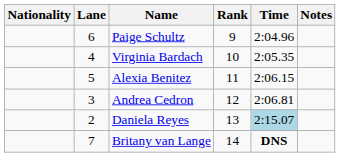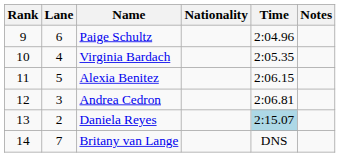 <table class="wikitable sortable" style="text-align:center">
 <tr>
-<th>Nationality</th>
+<th>Rank</th>
 <th>Lane</th>
 <th>Name</th>
-<th>Rank</th>
+<th>Nationality</th>
 <th>Time</th>
 <th>Notes</th>
 </tr>
 <tr>
-<td align=left></td>
+<td>9</td>
 <td>6</td>
 <td align=left><a href='#'>Paige Schultz</a></td>
-<td>9</td>
+<td align=left></td>
 <td>2:04.96</td>
 <td></td>
 </tr>
 <tr>
-<td align=left></td>
+<td>10</td>
 <td>4</td>
 <td align=left><a href='#'>Virginia Bardach</a></td>
-<td>10</td>
+<td align=left></td>
 <td>2:05.35</td>
 <td></td>
 </tr>
 <tr>
-<td align=left></td>
+<td>11</td>
 <td>5</td>
 <td align=left><a href='#'>Alexia Benitez</a></td>
-<td>11</td>
+<td align=left></td>
 <td>2:06.15</td>
 <td></td>
 </tr>
 <tr>
-<td align=left></td>
+<td>12</td>
 <td>3</td>
 <td align=left><a href='#'>Andrea Cedron</a></td>
-<td>12</td>
+<td align=left></td>
 <td>2:06.81</td>
 <td></td>
 </tr>
 <tr>
-<td align=left></td>
+<td>13</td>
 <td>2</td>
 <td align=left><a href='#'>Daniela Reyes</a></td>
-<td>13</td>
+<td align=left></td>
 <td style="background: lightblue;">2:15.07</td>
 <td></td>
 </tr>
 <tr>
-<td align=left></td>
+<td>14</td>
 <td>7</td>
 <td align=left><a href='#'>Britany van Lange</a></td>
-<td>14</td>
-<td><strong>DNS</strong></td>
+<td align=left></td>
+<td>DNS</td>
 <td></td>
 </tr>
 </table>
